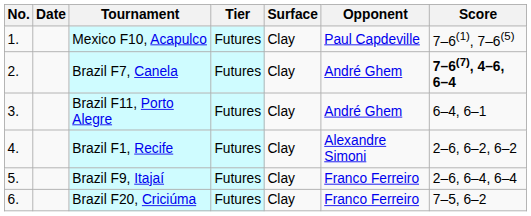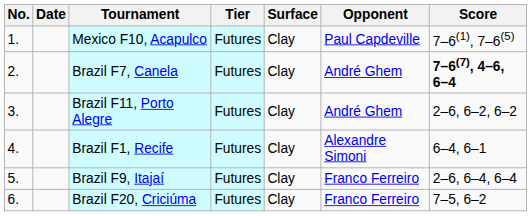 <table class="sortable wikitable">
 <tr>
 <th>No.</th>
 <th>Date</th>
 <th>Tournament</th>
 <th>Tier</th>
 <th>Surface</th>
 <th>Opponent</th>
 <th class="unsortable">Score</th>
 </tr>
 <tr>
 <td>1.</td>
 <td></td>
 <td style="background:#cffcff;">Mexico F10, <a href='#'>Acapulco</a></td>
 <td style="background:#cffcff;">Futures</td>
 <td>Clay</td>
 <td> <a href='#'>Paul Capdeville</a></td>
 <td>7–6<sup>(1)</sup>, 7–6<sup>(5)</sup></td>
 </tr>
 <tr>
 <td>2.</td>
 <td></td>
 <td style="background:#cffcff;">Brazil F7, <a href='#'>Canela</a></td>
 <td style="background:#cffcff;">Futures</td>
 <td>Clay</td>
 <td> <a href='#'>André Ghem</a></td>
 <td><strong>7–6<sup>(7)</sup>, 4–6, 6–4</strong></td>
 </tr>
 <tr>
 <td>3.</td>
 <td></td>
 <td style="background:#cffcff;">Brazil F11, <a href='#'>Porto Alegre</a></td>
 <td style="background:#cffcff;">Futures</td>
 <td>Clay</td>
 <td> <a href='#'>André Ghem</a></td>
-<td>6–4, 6–1</td>
+<td>2–6, 6–2, 6–2</td>
 </tr>
 <tr>
 <td>4.</td>
 <td></td>
 <td style="background:#cffcff;">Brazil F1, <a href='#'>Recife</a></td>
 <td style="background:#cffcff;">Futures</td>
 <td>Clay</td>
 <td> <a href='#'>Alexandre Simoni</a></td>
-<td>2–6, 6–2, 6–2</td>
+<td>6–4, 6–1</td>
 </tr>
 <tr>
 <td>5.</td>
 <td></td>
 <td style="background:#cffcff;">Brazil F9, <a href='#'>Itajaí</a></td>
 <td style="background:#cffcff;">Futures</td>
 <td>Clay</td>
 <td> <a href='#'>Franco Ferreiro</a></td>
 <td>2–6, 6–4, 6–4</td>
 </tr>
 <tr>
 <td>6.</td>
 <td></td>
 <td style="background:#cffcff;">Brazil F20, <a href='#'>Criciúma</a></td>
 <td style="background:#cffcff;">Futures</td>
 <td>Clay</td>
 <td> <a href='#'>Franco Ferreiro</a></td>
 <td>7–5, 6–2</td>
 </tr>
 </table>
